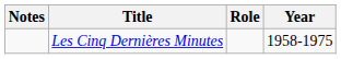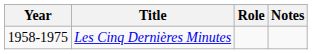 <table class="wikitable sortable">
 <tr>
-<th class="unsortable">Notes</th>
+<th>Year</th>
 <th>Title</th>
 <th>Role</th>
-<th>Year</th>
+<th class="unsortable">Notes</th>
 </tr>
 <tr>
-<td></td>
+<td>1958-1975</td>
 <td><em><a href='#'>Les Cinq Dernières Minutes</a></em></td>
 <td></td>
-<td>1958-1975</td>
+<td></td>
 </tr>
 </table>
